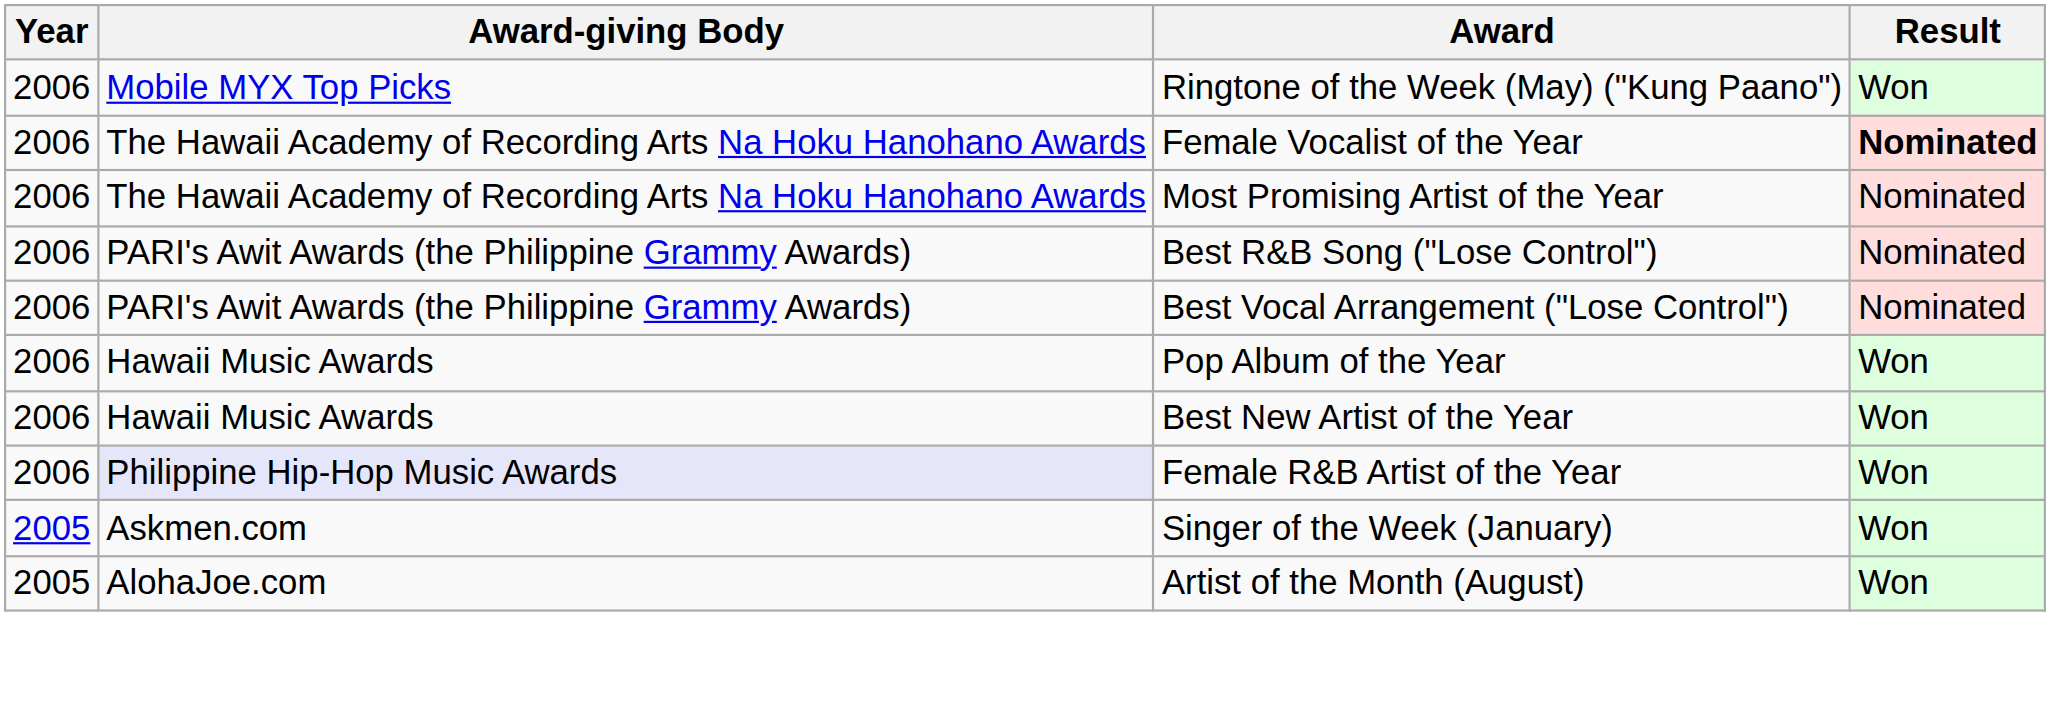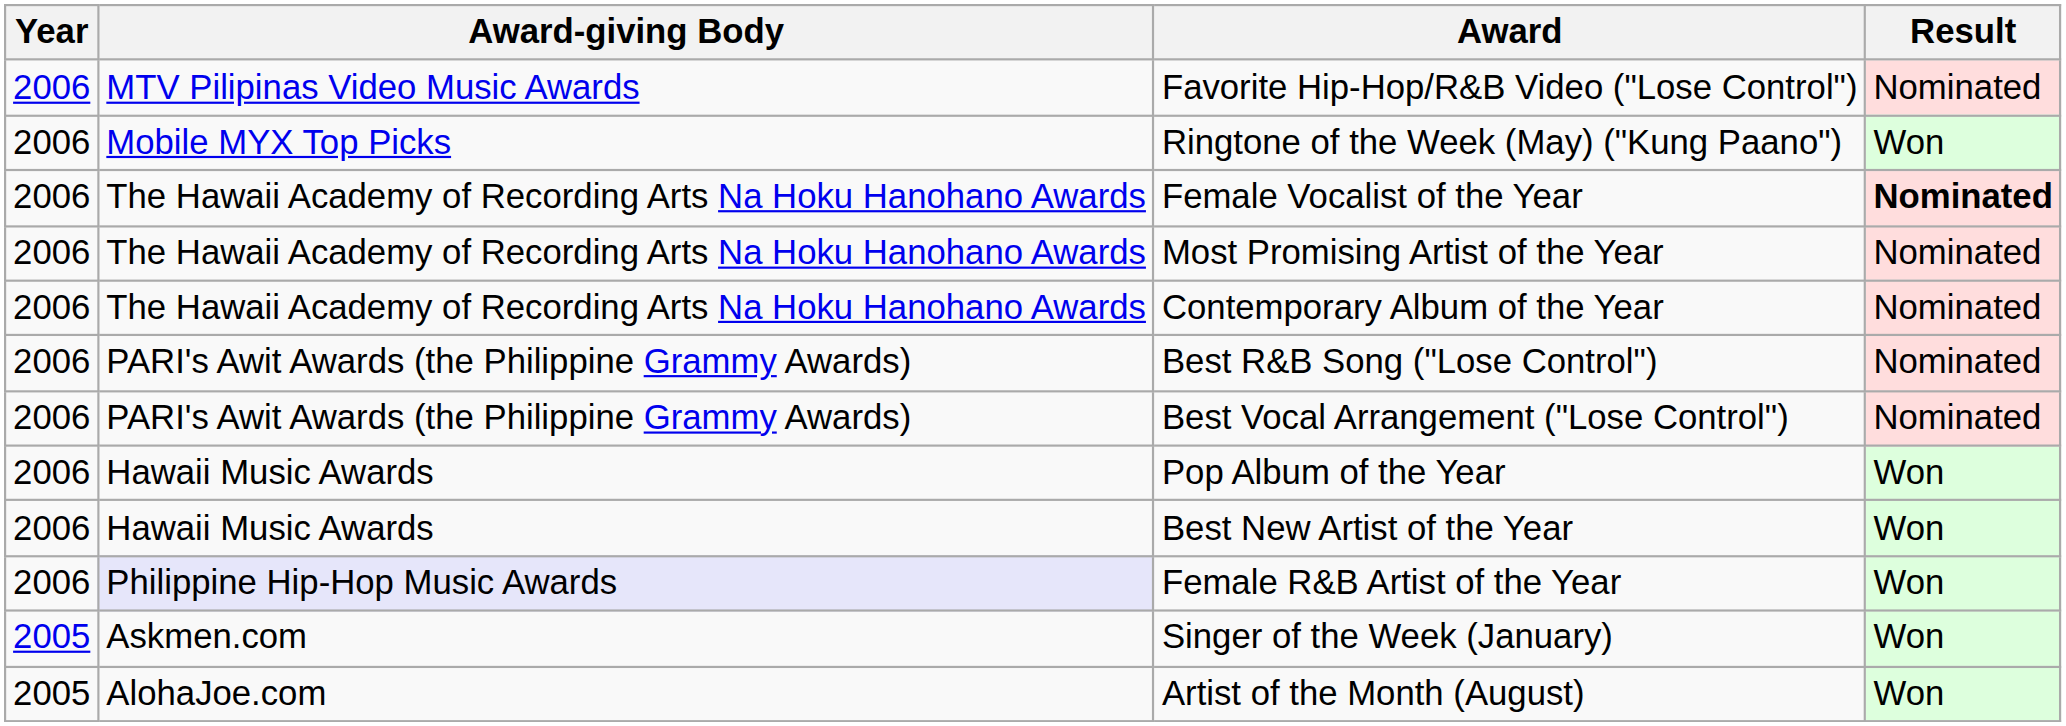 <table class="wikitable">
 <tr>
 <th>Year</th>
 <th>Award-giving Body</th>
 <th>Award</th>
 <th>Result</th>
+</tr>
+<tr>
+<td><a href='#'>2006</a></td>
+<td><a href='#'>MTV Pilipinas Video Music Awards</a></td>
+<td>Favorite Hip-Hop/R&B Video ("Lose Control")</td>
+<td style="background: #ffdddd">Nominated</td>
 </tr>
 <tr>
 <td>2006</td>
 <td><a href='#'>Mobile MYX Top Picks</a></td>
 <td>Ringtone of the Week (May) ("Kung Paano")</td>
 <td style="background: #ddffdd">Won</td>
 </tr>
 <tr>
 <td>2006</td>
 <td>The Hawaii Academy of Recording Arts <a href='#'>Na Hoku Hanohano Awards</a></td>
 <td>Female Vocalist of the Year</td>
 <td style="background: #ffdddd"><strong>Nominated</strong></td>
 </tr>
 <tr>
 <td>2006</td>
 <td>The Hawaii Academy of Recording Arts <a href='#'>Na Hoku Hanohano Awards</a></td>
 <td>Most Promising Artist of the Year</td>
+<td style="background: #ffdddd">Nominated</td>
+</tr>
+<tr>
+<td>2006</td>
+<td>The Hawaii Academy of Recording Arts <a href='#'>Na Hoku Hanohano Awards</a></td>
+<td>Contemporary Album of the Year</td>
 <td style="background: #ffdddd">Nominated</td>
 </tr>
 <tr>
 <td>2006</td>
 <td>PARI's Awit Awards (the Philippine <a href='#'>Grammy</a> Awards)</td>
 <td>Best R&B Song ("Lose Control")</td>
 <td style="background: #ffdddd">Nominated</td>
 </tr>
 <tr>
 <td>2006</td>
 <td>PARI's Awit Awards (the Philippine <a href='#'>Grammy</a> Awards)</td>
 <td>Best Vocal Arrangement ("Lose Control")</td>
 <td style="background: #ffdddd">Nominated</td>
 </tr>
 <tr>
 <td>2006</td>
 <td>Hawaii Music Awards</td>
 <td>Pop Album of the Year</td>
 <td style="background: #ddffdd">Won</td>
 </tr>
 <tr>
 <td>2006</td>
 <td>Hawaii Music Awards</td>
 <td>Best New Artist of the Year</td>
 <td style="background: #ddffdd">Won</td>
 </tr>
 <tr>
 <td>2006</td>
 <td style="background: lavender;">Philippine Hip-Hop Music Awards</td>
 <td>Female R&B Artist of the Year</td>
 <td style="background: #ddffdd">Won</td>
 </tr>
 <tr>
 <td><a href='#'>2005</a></td>
 <td>Askmen.com</td>
 <td>Singer of the Week (January)</td>
 <td style="background: #ddffdd">Won</td>
 </tr>
 <tr>
 <td>2005</td>
 <td>AlohaJoe.com</td>
 <td>Artist of the Month (August)</td>
 <td style="background: #ddffdd">Won</td>
 </tr>
 </table>
